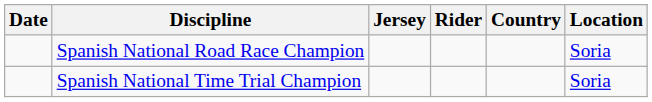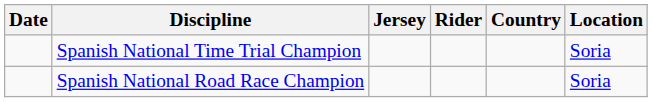 <table class="wikitable">
 <tr>
 <th>Date</th>
 <th>Discipline</th>
 <th>Jersey</th>
 <th>Rider</th>
 <th>Country</th>
 <th>Location</th>
 </tr>
 <tr>
 <td></td>
-<td><a href='#'>Spanish National Road Race Champion</a></td>
+<td><a href='#'>Spanish National Time Trial Champion</a></td>
 <td></td>
 <td></td>
 <td></td>
 <td><a href='#'>Soria</a></td>
 </tr>
 <tr>
 <td></td>
-<td><a href='#'>Spanish National Time Trial Champion</a></td>
+<td><a href='#'>Spanish National Road Race Champion</a></td>
 <td></td>
 <td></td>
 <td></td>
 <td><a href='#'>Soria</a></td>
 </tr>
 </table>
